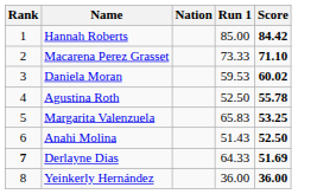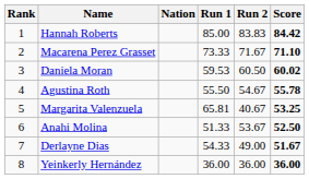 <table class="wikitable sortable" style="text-align:center">
 <tr>
 <th>Rank</th>
 <th>Name</th>
 <th>Nation</th>
 <th>Run 1</th>
+<th>Run 2</th>
 <th>Score</th>
 </tr>
 <tr>
 <td>1</td>
 <td align=left><a href='#'>Hannah Roberts</a></td>
 <td align=left></td>
 <td>85.00</td>
+<td>83.83</td>
 <td><strong>84.42</strong></td>
 </tr>
 <tr>
 <td>2</td>
 <td align=left><a href='#'>Macarena Perez Grasset</a></td>
 <td align=left></td>
 <td>73.33</td>
+<td>71.67</td>
 <td><strong>71.10</strong></td>
 </tr>
 <tr>
 <td>3</td>
 <td align=left><a href='#'>Daniela Moran</a></td>
 <td align=left></td>
 <td>59.53</td>
+<td>60.50</td>
 <td><strong>60.02</strong></td>
 </tr>
 <tr>
 <td>4</td>
 <td align=left><a href='#'>Agustina Roth</a></td>
 <td align=left></td>
-<td>52.50</td>
+<td>55.50</td>
+<td>54.67</td>
 <td><strong>55.78</strong></td>
 </tr>
 <tr>
 <td>5</td>
 <td align=left><a href='#'>Margarita Valenzuela</a></td>
 <td align=left></td>
-<td>65.83</td>
+<td>65.81</td>
+<td>40.67</td>
 <td><strong>53.25</strong></td>
 </tr>
 <tr>
 <td>6</td>
 <td align=left><a href='#'>Anahi Molina</a></td>
 <td align=left></td>
-<td>51.43</td>
+<td>51.33</td>
+<td>53.67</td>
 <td><strong>52.50</strong></td>
 </tr>
 <tr>
-<td><strong>7</strong></td>
+<td>7</td>
 <td align=left><a href='#'>Derlayne Dias</a></td>
 <td align=left></td>
-<td>64.33</td>
-<td><strong>51.69</strong></td>
+<td>54.33</td>
+<td>49.00</td>
+<td><strong>51.67</strong></td>
 </tr>
 <tr>
 <td>8</td>
 <td align=left><a href='#'>Yeinkerly Hernández</a></td>
 <td align=left></td>
 <td>36.00</td>
+<td>36.00</td>
 <td><strong>36.00</strong></td>
 </tr>
 </table>
